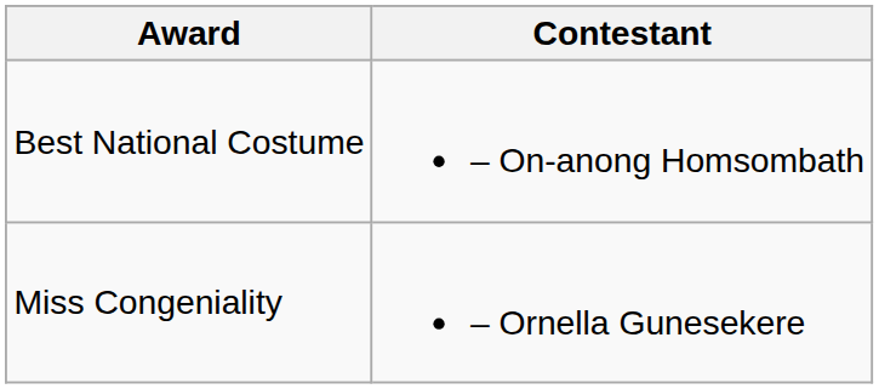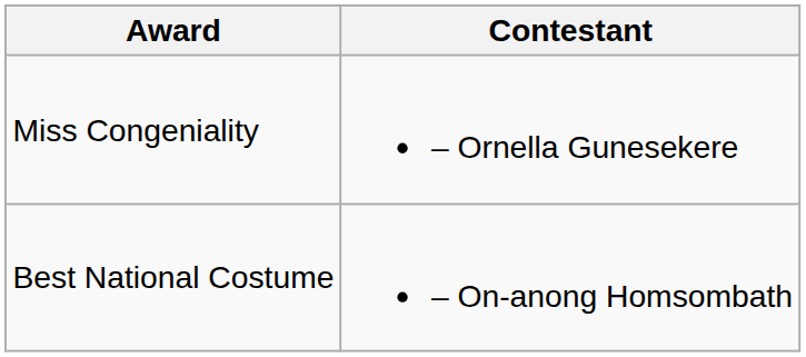 <table class="wikitable sortable unsortable" style="font-size: 95%;">
 <tr>
 <th>Award</th>
 <th>Contestant</th>
 </tr>
 <tr>
+<td>Miss Congeniality</td>
+<td><br><ul><li> – Ornella Gunesekere</li></ul></td>
+</tr>
+<tr>
 <td>Best National Costume</td>
 <td><br><ul><li> – On-anong Homsombath</li></ul></td>
 </tr>
-<tr>
-<td>Miss Congeniality</td>
-<td><br><ul><li> – Ornella Gunesekere</li></ul></td>
-</tr>
 </table>
